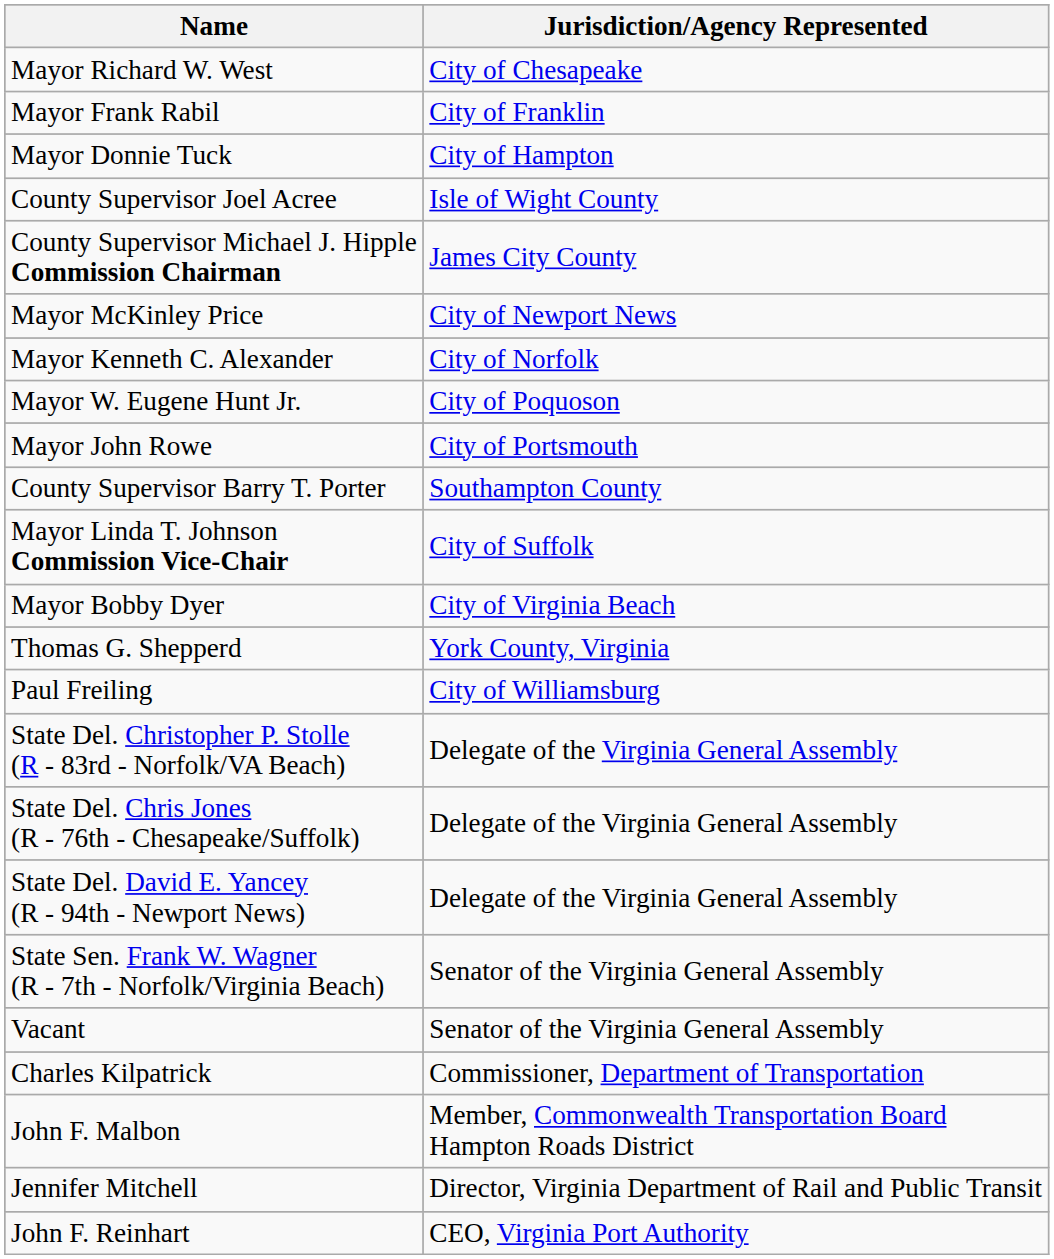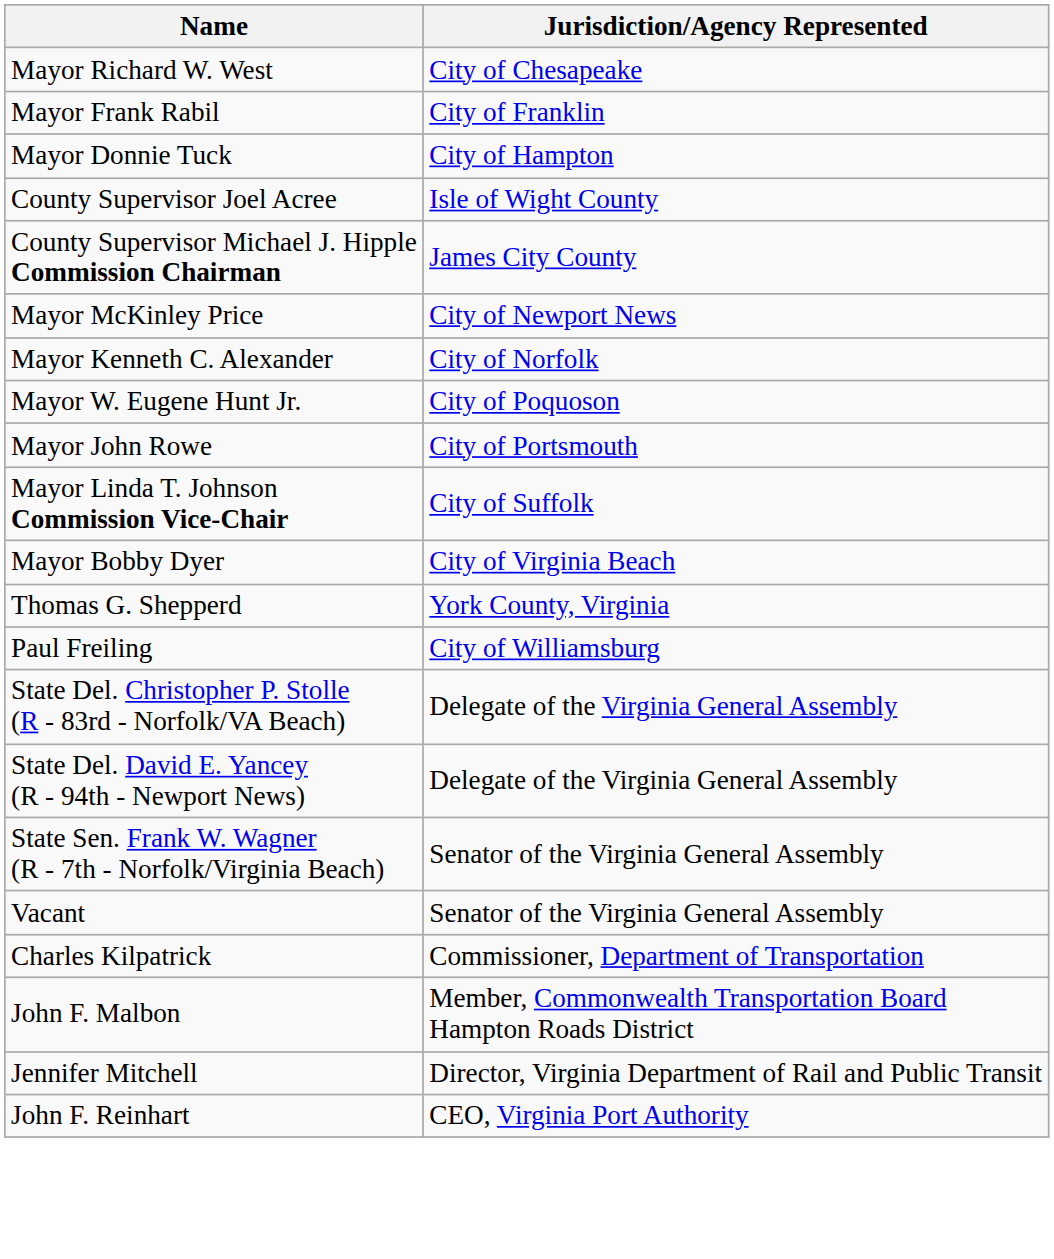 <table class="wikitable sortable">
 <tr>
 <th>Name</th>
 <th>Jurisdiction/Agency Represented</th>
 </tr>
 <tr>
 <td>Mayor Richard W. West</td>
 <td><a href='#'>City of Chesapeake</a></td>
 </tr>
 <tr>
 <td>Mayor Frank Rabil</td>
 <td><a href='#'>City of Franklin</a></td>
 </tr>
 <tr>
 <td>Mayor Donnie Tuck</td>
 <td><a href='#'>City of Hampton</a></td>
 </tr>
 <tr>
 <td>County Supervisor Joel Acree</td>
 <td><a href='#'>Isle of Wight County</a></td>
 </tr>
 <tr>
 <td>County Supervisor Michael J. Hipple<br><strong>Commission Chairman</strong></td>
 <td><a href='#'>James City County</a></td>
 </tr>
 <tr>
 <td>Mayor McKinley Price</td>
 <td><a href='#'>City of Newport News</a></td>
 </tr>
 <tr>
 <td>Mayor Kenneth C. Alexander</td>
 <td><a href='#'>City of Norfolk</a></td>
 </tr>
 <tr>
 <td>Mayor W. Eugene Hunt Jr.</td>
 <td><a href='#'>City of Poquoson</a></td>
 </tr>
 <tr>
 <td>Mayor John Rowe</td>
 <td><a href='#'>City of Portsmouth</a></td>
 </tr>
 <tr>
-<td>County Supervisor Barry T. Porter</td>
-<td><a href='#'>Southampton County</a></td>
-</tr>
-<tr>
 <td>Mayor Linda T. Johnson<br><strong>Commission Vice-Chair</strong></td>
 <td><a href='#'>City of Suffolk</a></td>
 </tr>
 <tr>
 <td>Mayor Bobby Dyer</td>
 <td><a href='#'>City of Virginia Beach</a></td>
 </tr>
 <tr>
 <td>Thomas G. Shepperd</td>
 <td><a href='#'>York County, Virginia</a></td>
 </tr>
 <tr>
 <td>Paul Freiling</td>
 <td><a href='#'>City of Williamsburg</a></td>
 </tr>
 <tr>
 <td>State Del. <a href='#'>Christopher P. Stolle</a><br>(<a href='#'>R</a> - 83rd - Norfolk/VA Beach)</td>
 <td>Delegate of the <a href='#'>Virginia General Assembly</a></td>
-</tr>
-<tr>
-<td>State Del. <a href='#'>Chris Jones</a><br>(R - 76th - Chesapeake/Suffolk)</td>
-<td>Delegate of the Virginia General Assembly</td>
 </tr>
 <tr>
 <td>State Del. <a href='#'>David E. Yancey</a><br>(R - 94th - Newport News)</td>
 <td>Delegate of the Virginia General Assembly</td>
 </tr>
 <tr>
 <td>State Sen. <a href='#'>Frank W. Wagner</a><br>(R - 7th - Norfolk/Virginia Beach)</td>
 <td>Senator of the Virginia General Assembly</td>
 </tr>
 <tr>
 <td>Vacant</td>
 <td>Senator of the Virginia General Assembly</td>
 </tr>
 <tr>
 <td>Charles Kilpatrick</td>
 <td>Commissioner, <a href='#'>Department of Transportation</a></td>
 </tr>
 <tr>
 <td>John F. Malbon</td>
 <td>Member, <a href='#'>Commonwealth Transportation Board</a><br>Hampton Roads District</td>
 </tr>
 <tr>
 <td>Jennifer Mitchell</td>
 <td>Director, Virginia Department of Rail and Public Transit</td>
 </tr>
 <tr>
 <td>John F. Reinhart</td>
 <td>CEO, <a href='#'>Virginia Port Authority</a></td>
 </tr>
 </table>
